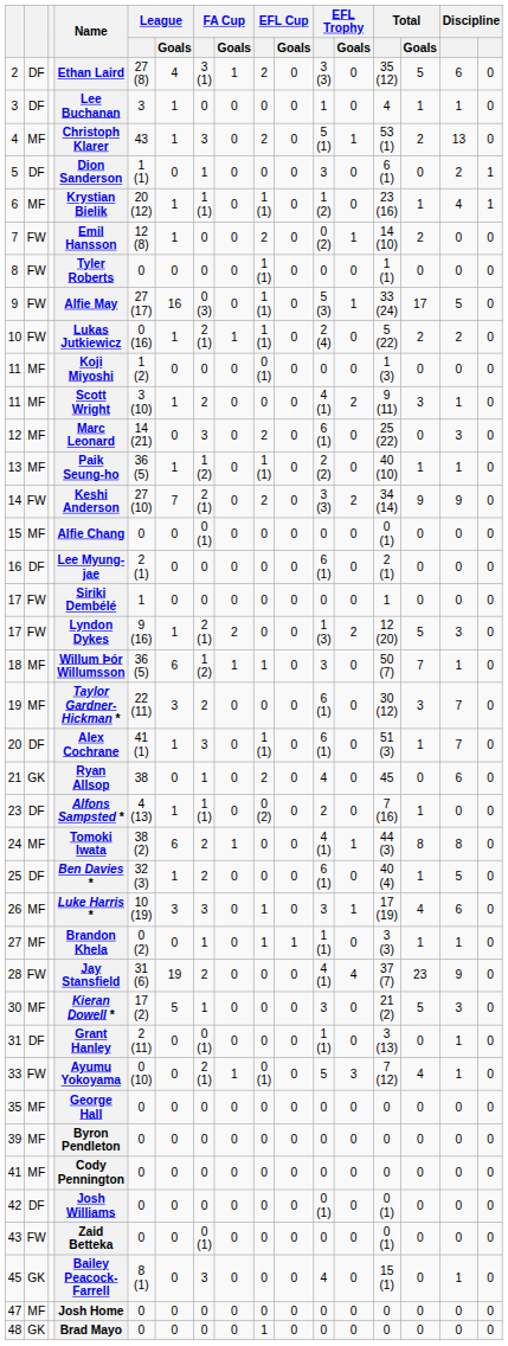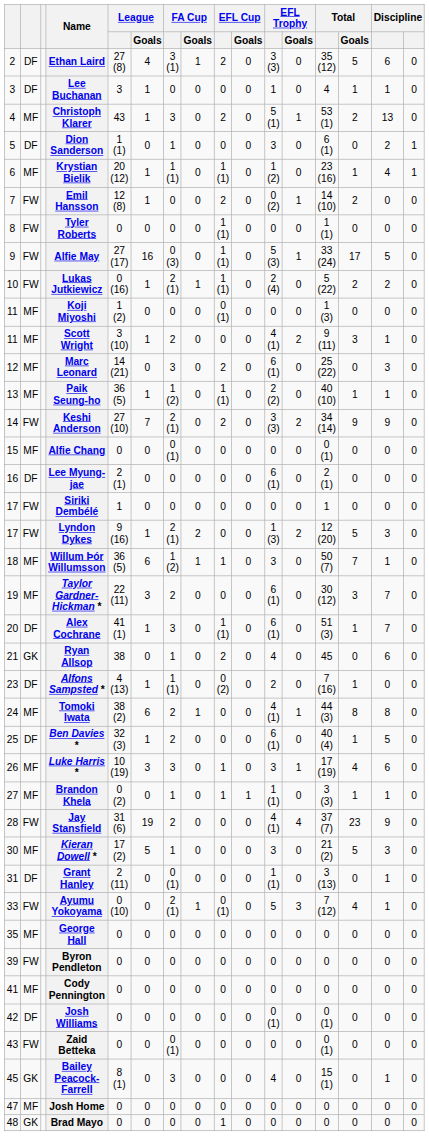 <table class="wikitable plainrowheaders" style="text-align:center;">
 <tr>
 <th rowspan="2" scope="col"></th>
 <th rowspan="2" scope="col"></th>
 <th rowspan="2" scope="col" style="width:5em;"></th>
 <th rowspan="2" scope="col" style="width:20em;">Name</th>
 <th colspan="2"><a href='#'>League</a></th>
 <th colspan="2"><a href='#'>FA Cup</a></th>
 <th colspan="2"><a href='#'>EFL Cup</a></th>
 <th colspan="2"><a href='#'>EFL Trophy</a></th>
 <th colspan="2">Total</th>
 <th colspan="2">Discipline</th>
 </tr>
 <tr>
 <th scope="col" style="width:4em;"></th>
 <th scope="col">Goals</th>
 <th scope="col" style="width:4em;"></th>
 <th scope="col">Goals</th>
 <th scope="col" style="width:4em;"></th>
 <th scope="col">Goals</th>
 <th scope="col" style="width:4em;"></th>
 <th scope="col">Goals</th>
 <th scope="col" style="width:4em;"></th>
 <th scope="col">Goals</th>
 <th scope="col"></th>
 <th scope="col"></th>
 </tr>
 <tr>
 <td>2</td>
 <td>DF</td>
 <td style=text-align:left></td>
 <th scope=row><a href='#'>Ethan Laird</a></th>
 <td>27 (8)</td>
 <td>4</td>
 <td>3 (1)</td>
 <td>1</td>
 <td>2</td>
 <td>0</td>
 <td>3 (3)</td>
 <td>0</td>
 <td>35 (12)</td>
 <td>5</td>
 <td>6</td>
 <td>0</td>
 </tr>
 <tr>
 <td>3</td>
 <td>DF</td>
 <td style="text-align:left;"></td>
 <th scope=row><a href='#'>Lee Buchanan</a></th>
 <td>3</td>
 <td>1</td>
 <td>0</td>
 <td>0</td>
 <td>0</td>
 <td>0</td>
 <td>1</td>
 <td>0</td>
 <td>4</td>
 <td>1</td>
 <td>1</td>
 <td>0</td>
 </tr>
 <tr>
 <td>4</td>
 <td>MF</td>
 <td style=text-align:left></td>
 <th scope=row><a href='#'>Christoph Klarer</a></th>
 <td>43</td>
 <td>1</td>
 <td>3</td>
 <td>0</td>
 <td>2</td>
 <td>0</td>
 <td>5 (1)</td>
 <td>1</td>
 <td>53 (1)</td>
 <td>2</td>
 <td>13</td>
 <td>0</td>
 </tr>
 <tr>
 <td>5</td>
 <td>DF</td>
 <td style="text-align:left;"></td>
 <th scope=row><a href='#'>Dion Sanderson</a></th>
 <td>1 (1)</td>
 <td>0</td>
 <td>1</td>
 <td>0</td>
 <td>0</td>
 <td>0</td>
 <td>3</td>
 <td>0</td>
 <td>6 (1)</td>
 <td>0</td>
 <td>2</td>
 <td>1</td>
 </tr>
 <tr>
 <td>6</td>
 <td>MF</td>
 <td style=text-align:left></td>
 <th scope=row><a href='#'>Krystian Bielik</a></th>
 <td>20 (12)</td>
 <td>1</td>
 <td>1 (1)</td>
 <td>0</td>
 <td>1 (1)</td>
 <td>0</td>
 <td>1 (2)</td>
 <td>0</td>
 <td>23 (16)</td>
 <td>1</td>
 <td>4</td>
 <td>1</td>
 </tr>
 <tr>
 <td>7</td>
 <td>FW</td>
 <td style=text-align:left></td>
 <th scope=row><a href='#'>Emil Hansson</a></th>
 <td>12 (8)</td>
 <td>1</td>
 <td>0</td>
 <td>0</td>
 <td>2</td>
 <td>0</td>
 <td>0 (2)</td>
 <td>1</td>
 <td>14 (10)</td>
 <td>2</td>
 <td>0</td>
 <td>0</td>
 </tr>
 <tr>
 <td>8</td>
 <td>FW</td>
 <td style=text-align:left></td>
 <th scope=row><a href='#'>Tyler Roberts</a></th>
 <td>0</td>
 <td>0</td>
 <td>0</td>
 <td>0</td>
 <td>1 (1)</td>
 <td>0</td>
 <td>0</td>
 <td>0</td>
 <td>1 (1)</td>
 <td>0</td>
 <td>0</td>
 <td>0</td>
 </tr>
 <tr>
 <td>9</td>
 <td>FW</td>
 <td style=text-align:left></td>
 <th scope=row><a href='#'>Alfie May</a> </th>
 <td>27 (17)</td>
 <td>16</td>
 <td>0 (3)</td>
 <td>0</td>
 <td>1 (1)</td>
 <td>0</td>
 <td>5 (3)</td>
 <td>1</td>
 <td>33 (24)</td>
 <td>17</td>
 <td>5</td>
 <td>0</td>
 </tr>
 <tr>
 <td>10</td>
 <td>FW</td>
 <td style=text-align:left></td>
 <th scope=row><a href='#'>Lukas Jutkiewicz</a></th>
 <td>0 (16)</td>
 <td>1</td>
 <td>2 (1)</td>
 <td>1</td>
 <td>1 (1)</td>
 <td>0</td>
 <td>2 (4)</td>
 <td>0</td>
 <td>5 (22)</td>
 <td>2</td>
 <td>2</td>
 <td>0</td>
 </tr>
 <tr>
 <td>11</td>
 <td>MF</td>
 <td style=text-align:left></td>
 <th scope=row><a href='#'>Koji Miyoshi</a> </th>
 <td>1 (2)</td>
 <td>0</td>
 <td>0</td>
 <td>0</td>
 <td>0 (1)</td>
 <td>0</td>
 <td>0</td>
 <td>0</td>
 <td>1 (3)</td>
 <td>0</td>
 <td>0</td>
 <td>0</td>
 </tr>
 <tr>
 <td>11</td>
 <td>MF</td>
 <td style=text-align:left></td>
 <th scope=row><a href='#'>Scott Wright</a></th>
 <td>3 (10)</td>
 <td>1</td>
 <td>2</td>
 <td>0</td>
 <td>0</td>
 <td>0</td>
 <td>4 (1)</td>
 <td>2</td>
 <td>9 (11)</td>
 <td>3</td>
 <td>1</td>
 <td>0</td>
 </tr>
 <tr>
 <td>12</td>
 <td>MF</td>
 <td style=text-align:left></td>
 <th scope=row><a href='#'>Marc Leonard</a></th>
 <td>14 (21)</td>
 <td>0</td>
 <td>3</td>
 <td>0</td>
 <td>2</td>
 <td>0</td>
 <td>6 (1)</td>
 <td>0</td>
 <td>25 (22)</td>
 <td>0</td>
 <td>3</td>
 <td>0</td>
 </tr>
 <tr>
 <td>13</td>
 <td>MF</td>
 <td style="text-align:left;"></td>
 <th scope=row><a href='#'>Paik Seung-ho</a></th>
 <td>36 (5)</td>
 <td>1</td>
 <td>1 (2)</td>
 <td>0</td>
 <td>1 (1)</td>
 <td>0</td>
 <td>2 (2)</td>
 <td>0</td>
 <td>40 (10)</td>
 <td>1</td>
 <td>1</td>
 <td>0</td>
 </tr>
 <tr>
 <td>14</td>
 <td>FW</td>
 <td style="text-align:left;"></td>
 <th scope=row><a href='#'>Keshi Anderson</a></th>
 <td>27 (10)</td>
 <td>7</td>
 <td>2 (1)</td>
 <td>0</td>
 <td>2</td>
 <td>0</td>
 <td>3 (3)</td>
 <td>2</td>
 <td>34 (14)</td>
 <td>9</td>
 <td>9</td>
 <td>0</td>
 </tr>
 <tr>
 <td>15</td>
 <td>MF</td>
 <td style=text-align:left></td>
 <th scope=row><a href='#'>Alfie Chang</a></th>
 <td>0</td>
 <td>0</td>
 <td>0 (1)</td>
 <td>0</td>
 <td>0</td>
 <td>0</td>
 <td>0</td>
 <td>0</td>
 <td>0 (1)</td>
 <td>0</td>
 <td>0</td>
 <td>0</td>
 </tr>
 <tr>
 <td>16</td>
 <td>DF</td>
 <td style=text-align:left></td>
 <th scope=row><a href='#'>Lee Myung-jae</a></th>
 <td>2 (1)</td>
 <td>0</td>
 <td>0</td>
 <td>0</td>
 <td>0</td>
 <td>0</td>
 <td>6 (1)</td>
 <td>0</td>
 <td>2 (1)</td>
 <td>0</td>
 <td>0</td>
 <td>0</td>
 </tr>
 <tr>
 <td>17</td>
 <td>FW</td>
 <td style="text-align:left;"></td>
 <th scope=row><a href='#'>Siriki Dembélé</a> </th>
 <td>1</td>
 <td>0</td>
 <td>0</td>
 <td>0</td>
 <td>0</td>
 <td>0</td>
 <td>0</td>
 <td>0</td>
 <td>1</td>
 <td>0</td>
 <td>0</td>
 <td>0</td>
 </tr>
 <tr>
 <td>17</td>
 <td>FW</td>
 <td style=text-align:left></td>
 <th scope=row><a href='#'>Lyndon Dykes</a></th>
 <td>9 (16)</td>
 <td>1</td>
 <td>2 (1)</td>
 <td>2</td>
 <td>0</td>
 <td>0</td>
 <td>1 (3)</td>
 <td>2</td>
 <td>12 (20)</td>
 <td>5</td>
 <td>3</td>
 <td>0</td>
 </tr>
 <tr>
 <td>18</td>
 <td>MF</td>
 <td style=text-align:left></td>
 <th scope=row><a href='#'>Willum Þór Willumsson</a></th>
 <td>36 (5)</td>
 <td>6</td>
 <td>1 (2)</td>
 <td>1</td>
 <td>1</td>
 <td>0</td>
 <td>3</td>
 <td>0</td>
 <td>50 (7)</td>
 <td>7</td>
 <td>1</td>
 <td>0</td>
 </tr>
 <tr>
 <td>19</td>
 <td>MF</td>
 <td style=text-align:left></td>
 <th scope=row><em><a href='#'>Taylor Gardner-Hickman</a></em> *</th>
 <td>22 (11)</td>
 <td>3</td>
 <td>2</td>
 <td>0</td>
 <td>0</td>
 <td>0</td>
 <td>6 (1)</td>
 <td>0</td>
 <td>30 (12)</td>
 <td>3</td>
 <td>7</td>
 <td>0</td>
 </tr>
 <tr>
 <td>20</td>
 <td>DF</td>
 <td style="text-align:left;"></td>
 <th scope=row><a href='#'>Alex Cochrane</a></th>
 <td>41 (1)</td>
 <td>1</td>
 <td>3</td>
 <td>0</td>
 <td>1 (1)</td>
 <td>0</td>
 <td>6 (1)</td>
 <td>0</td>
 <td>51 (3)</td>
 <td>1</td>
 <td>7</td>
 <td>0</td>
 </tr>
 <tr>
 <td>21</td>
 <td>GK</td>
 <td style="text-align:left;"></td>
 <th scope=row><a href='#'>Ryan Allsop</a></th>
 <td>38</td>
 <td>0</td>
 <td>1</td>
 <td>0</td>
 <td>2</td>
 <td>0</td>
 <td>4</td>
 <td>0</td>
 <td>45</td>
 <td>0</td>
 <td>6</td>
 <td>0</td>
 </tr>
 <tr>
 <td>23</td>
 <td>DF</td>
 <td style=text-align:left></td>
 <th scope=row><em><a href='#'>Alfons Sampsted</a></em> *</th>
 <td>4 (13)</td>
 <td>1</td>
 <td>1 (1)</td>
 <td>0</td>
 <td>0 (2)</td>
 <td>0</td>
 <td>2</td>
 <td>0</td>
 <td>7 (16)</td>
 <td>1</td>
 <td>0</td>
 <td>0</td>
 </tr>
 <tr>
 <td>24</td>
 <td>MF</td>
 <td style=text-align:left></td>
 <th scope=row><a href='#'>Tomoki Iwata</a></th>
 <td>38 (2)</td>
 <td>6</td>
 <td>2</td>
 <td>1</td>
 <td>0</td>
 <td>0</td>
 <td>4 (1)</td>
 <td>1</td>
 <td>44 (3)</td>
 <td>8</td>
 <td>8</td>
 <td>0</td>
 </tr>
 <tr>
 <td>25</td>
 <td>DF</td>
 <td style=text-align:left></td>
 <th scope=row><em><a href='#'>Ben Davies</a></em> * </th>
 <td>32 (3)</td>
 <td>1</td>
 <td>2</td>
 <td>0</td>
 <td>0</td>
 <td>0</td>
 <td>6 (1)</td>
 <td>0</td>
 <td>40 (4)</td>
 <td>1</td>
 <td>5</td>
 <td>0</td>
 </tr>
 <tr>
 <td>26</td>
 <td>MF</td>
 <td style=text-align:left></td>
 <th scope=row><em><a href='#'>Luke Harris</a></em> *</th>
 <td>10 (19)</td>
 <td>3</td>
 <td>3</td>
 <td>0</td>
 <td>1</td>
 <td>0</td>
 <td>3</td>
 <td>1</td>
 <td>17 (19)</td>
 <td>4</td>
 <td>6</td>
 <td>0</td>
 </tr>
 <tr>
 <td>27</td>
 <td>MF</td>
 <td style=text-align:left></td>
 <th scope=row><a href='#'>Brandon Khela</a></th>
 <td>0 (2)</td>
 <td>0</td>
 <td>1</td>
 <td>0</td>
 <td>1</td>
 <td>1</td>
 <td>1 (1)</td>
 <td>0</td>
 <td>3 (3)</td>
 <td>1</td>
 <td>1</td>
 <td>0</td>
 </tr>
 <tr>
 <td>28</td>
 <td>FW</td>
 <td style=text-align:left></td>
 <th scope=row><a href='#'>Jay Stansfield</a></th>
 <td>31 (6)</td>
 <td>19</td>
 <td>2</td>
 <td>0</td>
 <td>0</td>
 <td>0</td>
 <td>4 (1)</td>
 <td>4</td>
 <td>37 (7)</td>
 <td>23</td>
 <td>9</td>
 <td>0</td>
 </tr>
 <tr>
 <td>30</td>
 <td>MF</td>
 <td style=text-align:left></td>
 <th scope=row><em><a href='#'>Kieran Dowell</a></em> *</th>
 <td>17 (2)</td>
 <td>5</td>
 <td>1</td>
 <td>0</td>
 <td>0</td>
 <td>0</td>
 <td>3</td>
 <td>0</td>
 <td>21 (2)</td>
 <td>5</td>
 <td>3</td>
 <td>0</td>
 </tr>
 <tr>
 <td>31</td>
 <td>DF</td>
 <td style=text-align:left></td>
 <th scope=row><a href='#'>Grant Hanley</a></th>
 <td>2 (11)</td>
 <td>0</td>
 <td>0 (1)</td>
 <td>0</td>
 <td>0</td>
 <td>0</td>
 <td>1 (1)</td>
 <td>0</td>
 <td>3 (13)</td>
 <td>0</td>
 <td>1</td>
 <td>0</td>
 </tr>
 <tr>
 <td>33</td>
 <td>FW</td>
 <td style=text-align:left></td>
 <th scope=row><a href='#'>Ayumu Yokoyama</a></th>
 <td>0 (10)</td>
 <td>0</td>
 <td>2 (1)</td>
 <td>1</td>
 <td>0 (1)</td>
 <td>0</td>
 <td>5</td>
 <td>3</td>
 <td>7 (12)</td>
 <td>4</td>
 <td>1</td>
 <td>0</td>
 </tr>
 <tr>
 <td>35</td>
 <td>MF</td>
 <td style=text-align:left></td>
 <th scope=row><a href='#'>George Hall</a></th>
 <td>0</td>
 <td>0</td>
 <td>0</td>
 <td>0</td>
 <td>0</td>
 <td>0</td>
 <td>0</td>
 <td>0</td>
 <td>0</td>
 <td>0</td>
 <td>0</td>
 <td>0</td>
 </tr>
 <tr>
 <td>39</td>
-<td>MF</td>
+<td>FW</td>
 <td style=text-align:left></td>
 <th scope=row>Byron Pendleton</th>
 <td>0</td>
 <td>0</td>
 <td>0</td>
 <td>0</td>
 <td>0</td>
 <td>0</td>
 <td>0</td>
 <td>0</td>
 <td>0</td>
 <td>0</td>
 <td>0</td>
 <td>0</td>
 </tr>
 <tr>
 <td>41</td>
 <td>MF</td>
 <td style=text-align:left></td>
 <th scope=row>Cody Pennington</th>
 <td>0</td>
 <td>0</td>
 <td>0</td>
 <td>0</td>
 <td>0</td>
 <td>0</td>
 <td>0</td>
 <td>0</td>
 <td>0</td>
 <td>0</td>
 <td>0</td>
 <td>0</td>
 </tr>
 <tr>
 <td>42</td>
 <td>DF</td>
 <td style=text-align:left></td>
 <th scope=row><a href='#'>Josh Williams</a> </th>
 <td>0</td>
 <td>0</td>
 <td>0</td>
 <td>0</td>
 <td>0</td>
 <td>0</td>
 <td>0 (1)</td>
 <td>0</td>
 <td>0 (1)</td>
 <td>0</td>
 <td>0</td>
 <td>0</td>
 </tr>
 <tr>
 <td>43</td>
 <td>FW</td>
 <td style=text-align:left></td>
 <th scope=row>Zaid Betteka</th>
 <td>0</td>
 <td>0</td>
 <td>0 (1)</td>
 <td>0</td>
 <td>0</td>
 <td>0</td>
 <td>0</td>
 <td>0</td>
 <td>0 (1)</td>
 <td>0</td>
 <td>0</td>
 <td>0</td>
 </tr>
 <tr>
 <td>45</td>
 <td>GK</td>
 <td style="text-align:left;"></td>
 <th scope=row><a href='#'>Bailey Peacock-Farrell</a></th>
 <td>8 (1)</td>
 <td>0</td>
 <td>3</td>
 <td>0</td>
 <td>0</td>
 <td>0</td>
 <td>4</td>
 <td>0</td>
 <td>15 (1)</td>
 <td>0</td>
 <td>1</td>
 <td>0</td>
 </tr>
 <tr>
 <td>47</td>
 <td>MF</td>
 <td style=text-align:left></td>
 <th scope=row>Josh Home</th>
 <td>0</td>
 <td>0</td>
 <td>0</td>
 <td>0</td>
 <td>0</td>
 <td>0</td>
 <td>0</td>
 <td>0</td>
 <td>0</td>
 <td>0</td>
 <td>0</td>
 <td>0</td>
 </tr>
 <tr>
 <td>48</td>
 <td>GK</td>
 <td style=text-align:left></td>
 <th scope=row>Brad Mayo</th>
 <td>0</td>
 <td>0</td>
 <td>0</td>
 <td>0</td>
 <td>1</td>
 <td>0</td>
 <td>0</td>
 <td>0</td>
 <td>0</td>
 <td>0</td>
 <td>0</td>
 <td>0</td>
 </tr>
 </table>
